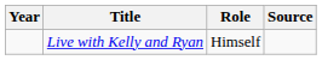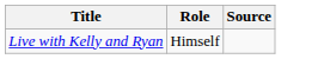 <table class="wikitable sortable plainrowheaders">
 <tr>
-<th>Year</th>
 <th>Title</th>
 <th>Role</th>
 <th class="unsortable">Source</th>
 </tr>
 <tr>
-<td></td>
 <td><em><a href='#'>Live with Kelly and Ryan</a></em></td>
 <td>Himself</td>
 <td></td>
 </tr>
 </table>
